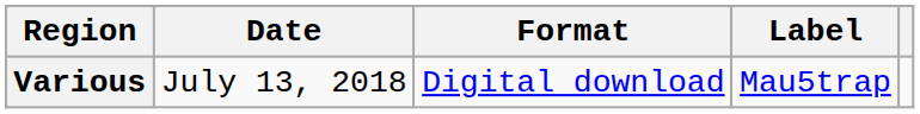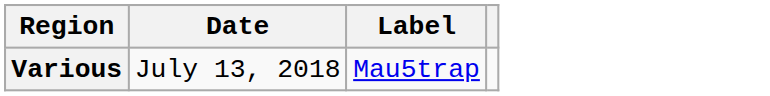 <table class="wikitable plainrowheaders">
 <tr>
 <th>Region</th>
 <th>Date</th>
-<th>Format</th>
 <th>Label</th>
 <th></th>
 </tr>
 <tr>
 <th scope="row">Various</th>
 <td>July 13, 2018</td>
-<td><a href='#'>Digital download</a></td>
 <td><a href='#'>Mau5trap</a></td>
 <td></td>
 </tr>
 </table>
